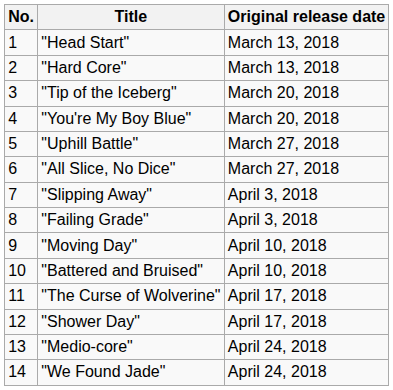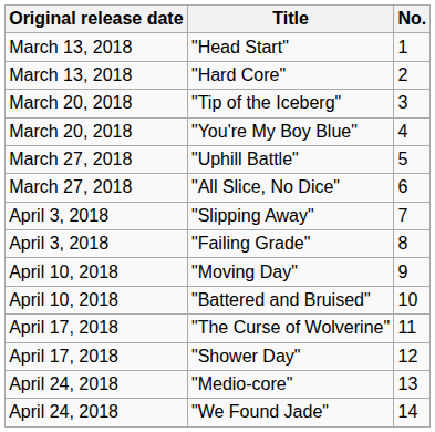 <table class="wikitable">
 <tr>
+<th>Original release date</th>
+<th>Title</th>
 <th>No.</th>
-<th>Title</th>
-<th>Original release date</th>
 </tr>
 <tr>
+<td>March 13, 2018</td>
+<td>"Head Start"</td>
 <td>1</td>
-<td>"Head Start"</td>
-<td>March 13, 2018</td>
 </tr>
 <tr>
+<td>March 13, 2018</td>
+<td>"Hard Core"</td>
 <td>2</td>
-<td>"Hard Core"</td>
-<td>March 13, 2018</td>
 </tr>
 <tr>
+<td>March 20, 2018</td>
+<td>"Tip of the Iceberg"</td>
 <td>3</td>
-<td>"Tip of the Iceberg"</td>
-<td>March 20, 2018</td>
 </tr>
 <tr>
+<td>March 20, 2018</td>
+<td>"You're My Boy Blue"</td>
 <td>4</td>
-<td>"You're My Boy Blue"</td>
-<td>March 20, 2018</td>
 </tr>
 <tr>
+<td>March 27, 2018</td>
+<td>"Uphill Battle"</td>
 <td>5</td>
-<td>"Uphill Battle"</td>
-<td>March 27, 2018</td>
 </tr>
 <tr>
+<td>March 27, 2018</td>
+<td>"All Slice, No Dice"</td>
 <td>6</td>
-<td>"All Slice, No Dice"</td>
-<td>March 27, 2018</td>
 </tr>
 <tr>
+<td>April 3, 2018</td>
+<td>"Slipping Away"</td>
 <td>7</td>
-<td>"Slipping Away"</td>
-<td>April 3, 2018</td>
 </tr>
 <tr>
+<td>April 3, 2018</td>
+<td>"Failing Grade"</td>
 <td>8</td>
-<td>"Failing Grade"</td>
-<td>April 3, 2018</td>
 </tr>
 <tr>
+<td>April 10, 2018</td>
+<td>"Moving Day"</td>
 <td>9</td>
-<td>"Moving Day"</td>
-<td>April 10, 2018</td>
 </tr>
 <tr>
+<td>April 10, 2018</td>
+<td>"Battered and Bruised"</td>
 <td>10</td>
-<td>"Battered and Bruised"</td>
-<td>April 10, 2018</td>
 </tr>
 <tr>
+<td>April 17, 2018</td>
+<td>"The Curse of Wolverine"</td>
 <td>11</td>
-<td>"The Curse of Wolverine"</td>
-<td>April 17, 2018</td>
 </tr>
 <tr>
+<td>April 17, 2018</td>
+<td>"Shower Day"</td>
 <td>12</td>
-<td>"Shower Day"</td>
-<td>April 17, 2018</td>
 </tr>
 <tr>
+<td>April 24, 2018</td>
+<td>"Medio-core"</td>
 <td>13</td>
-<td>"Medio-core"</td>
-<td>April 24, 2018</td>
 </tr>
 <tr>
+<td>April 24, 2018</td>
+<td>"We Found Jade"</td>
 <td>14</td>
-<td>"We Found Jade"</td>
-<td>April 24, 2018</td>
 </tr>
 </table>
